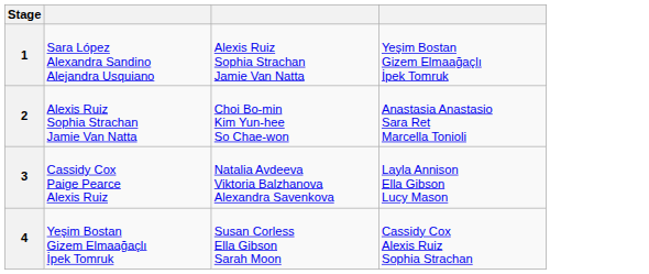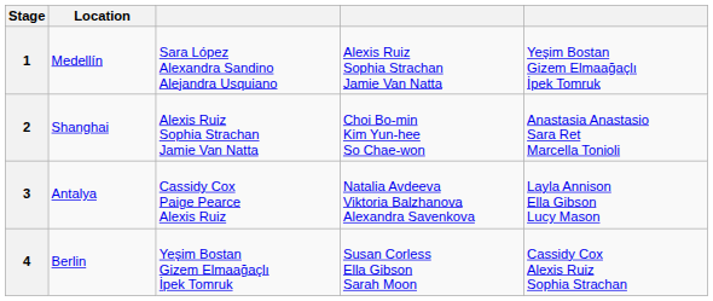 <table class="wikitable">
 <tr>
 <th>Stage</th>
+<th width=120>Location</th>
 <th width=210></th>
 <th width=210></th>
 <th width=210></th>
 </tr>
 <tr>
 <th>1</th>
+<td> <a href='#'>Medellín</a></td>
 <td> <br> <a href='#'>Sara López</a> <br> <a href='#'>Alexandra Sandino</a> <br> <a href='#'>Alejandra Usquiano</a></td>
 <td> <br> <a href='#'>Alexis Ruiz</a> <br> <a href='#'>Sophia Strachan</a> <br> <a href='#'>Jamie Van Natta</a></td>
 <td> <br> <a href='#'>Yeşim Bostan</a> <br> <a href='#'>Gizem Elmaağaçlı</a> <br> <a href='#'>İpek Tomruk</a></td>
 </tr>
 <tr>
 <th>2</th>
+<td> <a href='#'>Shanghai</a></td>
 <td> <br> <a href='#'>Alexis Ruiz</a> <br> <a href='#'>Sophia Strachan</a> <br> <a href='#'>Jamie Van Natta</a></td>
 <td> <br> <a href='#'>Choi Bo-min</a> <br> <a href='#'>Kim Yun-hee</a> <br> <a href='#'>So Chae-won</a></td>
 <td> <br> <a href='#'>Anastasia Anastasio</a> <br> <a href='#'>Sara Ret</a> <br> <a href='#'>Marcella Tonioli</a></td>
 </tr>
 <tr>
 <th>3</th>
+<td> <a href='#'>Antalya</a></td>
 <td> <br> <a href='#'>Cassidy Cox</a> <br> <a href='#'>Paige Pearce</a> <br> <a href='#'>Alexis Ruiz</a></td>
 <td> <br> <a href='#'>Natalia Avdeeva</a> <br> <a href='#'>Viktoria Balzhanova</a> <br> <a href='#'>Alexandra Savenkova</a></td>
 <td> <br> <a href='#'>Layla Annison</a> <br> <a href='#'>Ella Gibson</a> <br> <a href='#'>Lucy Mason</a></td>
 </tr>
 <tr>
 <th>4</th>
+<td> <a href='#'>Berlin</a></td>
 <td> <br> <a href='#'>Yeşim Bostan</a> <br> <a href='#'>Gizem Elmaağaçlı</a> <br> <a href='#'>İpek Tomruk</a></td>
 <td> <br> <a href='#'>Susan Corless</a> <br> <a href='#'>Ella Gibson</a> <br> <a href='#'>Sarah Moon</a></td>
 <td> <br> <a href='#'>Cassidy Cox</a> <br> <a href='#'>Alexis Ruiz</a> <br> <a href='#'>Sophia Strachan</a></td>
 </tr>
 </table>
